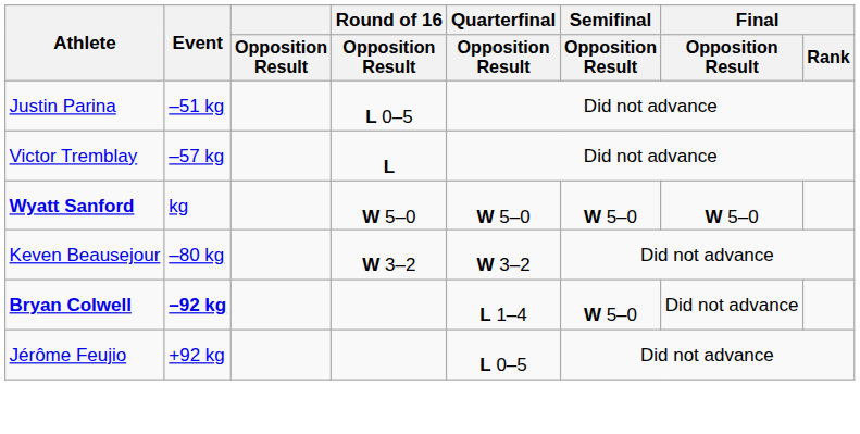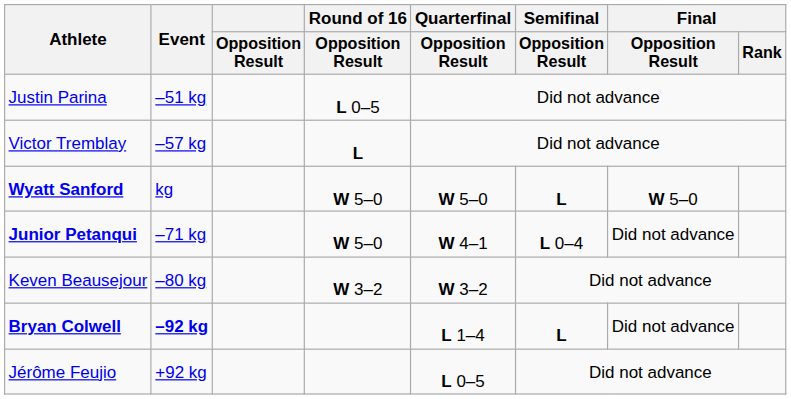 <table class=wikitable style=font-size:90%;text-align:center>
 <tr>
 <th rowspan=2>Athlete</th>
 <th rowspan=2>Event</th>
 <th></th>
 <th>Round of 16</th>
 <th>Quarterfinal</th>
 <th>Semifinal</th>
 <th colspan=2>Final</th>
 </tr>
 <tr style=font-size:95%>
 <th>Opposition<br>Result</th>
 <th>Opposition<br>Result</th>
 <th>Opposition<br>Result</th>
 <th>Opposition<br>Result</th>
 <th>Opposition<br>Result</th>
 <th>Rank</th>
 </tr>
 <tr align=center>
 <td align=left><a href='#'>Justin Parina</a></td>
 <td align=left><a href='#'>–51 kg</a></td>
 <td></td>
 <td><br><strong>L</strong> 0–5</td>
 <td colspan=4>Did not advance</td>
 </tr>
 <tr align=center>
 <td align=left><a href='#'>Victor Tremblay</a></td>
 <td align=left><a href='#'>–57 kg</a></td>
 <td></td>
 <td><br><strong>L</strong> </td>
 <td colspan=4>Did not advance</td>
 </tr>
 <tr align=center>
 <td align=left><strong><a href='#'>Wyatt Sanford</a></strong></td>
 <td align=left><a href='#'> kg</a></td>
 <td></td>
 <td><br><strong>W</strong> 5–0</td>
 <td><br><strong>W</strong> 5–0</td>
+<td><br><strong>L</strong> </td>
 <td><br><strong>W</strong> 5–0</td>
+<td></td>
+</tr>
+<tr align=center>
+<td align=left><strong><a href='#'>Junior Petanqui</a></strong></td>
+<td align=left><a href='#'>–71 kg</a></td>
+<td></td>
 <td><br><strong>W</strong> 5–0</td>
+<td><br><strong>W</strong> 4–1</td>
+<td><br><strong>L</strong> 0–4</td>
+<td>Did not advance</td>
 <td></td>
 </tr>
 <tr align=center>
 <td align=left><a href='#'>Keven Beausejour</a></td>
 <td align=left><a href='#'>–80 kg</a></td>
 <td></td>
 <td><br><strong>W</strong> 3–2</td>
 <td><br><strong>W</strong> 3–2</td>
 <td colspan=3>Did not advance</td>
 </tr>
 <tr align=center>
 <td align=left><strong><a href='#'>Bryan Colwell</a></strong></td>
 <td align=left><strong><a href='#'>–92 kg</a></strong></td>
 <td></td>
 <td></td>
 <td><br><strong>L</strong> 1–4</td>
-<td><br><strong>W</strong> 5–0</td>
+<td><br><strong>L</strong> </td>
 <td>Did not advance</td>
 <td></td>
 </tr>
 <tr align=center>
 <td align=left><a href='#'>Jérôme Feujio</a></td>
 <td align=left><a href='#'>+92 kg</a></td>
 <td></td>
 <td></td>
 <td><br><strong>L</strong> 0–5</td>
 <td colspan=3>Did not advance</td>
 </tr>
 </table>
